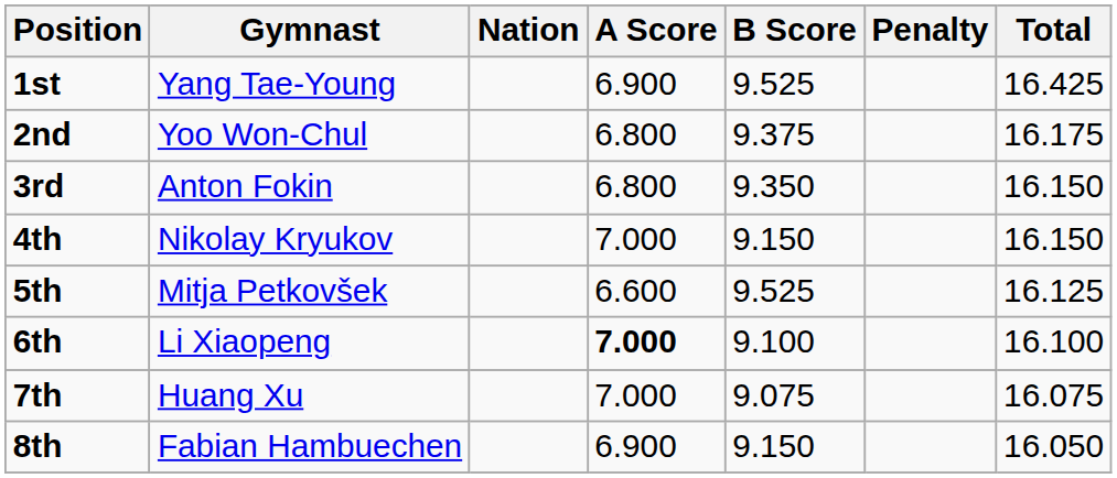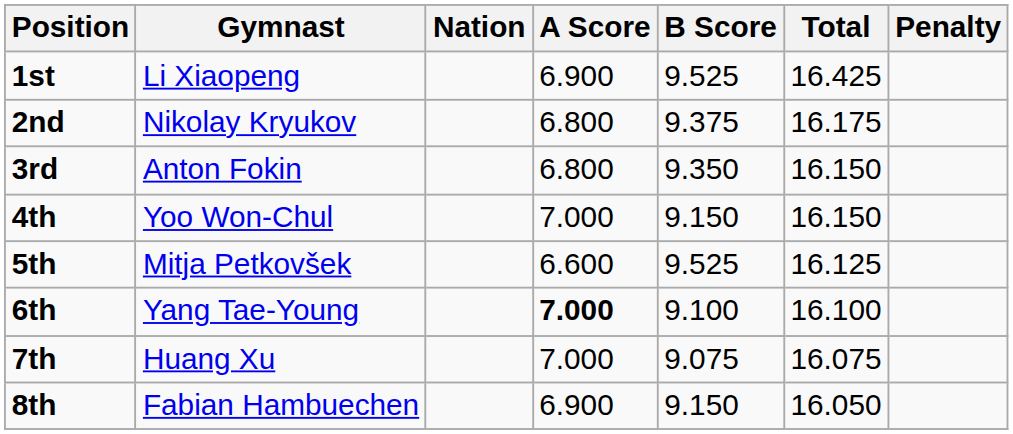 <table class="wikitable sortable" style="text-align:left;">
 <tr>
 <th>Position</th>
 <th>Gymnast</th>
 <th>Nation</th>
 <th>A Score</th>
 <th>B Score</th>
+<th>Total</th>
 <th>Penalty</th>
-<th>Total</th>
 </tr>
 <tr>
 <td><strong>1st</strong></td>
-<td align=left><a href='#'>Yang Tae-Young</a></td>
+<td align=left><a href='#'>Li Xiaopeng</a></td>
 <td align=left></td>
 <td>6.900</td>
 <td>9.525</td>
+<td>16.425</td>
 <td></td>
-<td>16.425</td>
 </tr>
 <tr>
 <td><strong>2nd</strong></td>
-<td align=left><a href='#'>Yoo Won-Chul</a></td>
+<td align=left><a href='#'>Nikolay Kryukov</a></td>
 <td align=left></td>
 <td>6.800</td>
 <td>9.375</td>
+<td>16.175</td>
 <td></td>
-<td>16.175</td>
 </tr>
 <tr>
 <td><strong>3rd</strong></td>
 <td align=left><a href='#'>Anton Fokin</a></td>
 <td align=left></td>
 <td>6.800</td>
 <td>9.350</td>
+<td>16.150</td>
 <td></td>
-<td>16.150</td>
 </tr>
 <tr>
 <td><strong>4th</strong></td>
-<td align=left><a href='#'>Nikolay Kryukov</a></td>
+<td align=left><a href='#'>Yoo Won-Chul</a></td>
 <td align=left></td>
 <td>7.000</td>
 <td>9.150</td>
+<td>16.150</td>
 <td></td>
-<td>16.150</td>
 </tr>
 <tr>
 <td><strong>5th</strong></td>
 <td align=left><a href='#'>Mitja Petkovšek</a></td>
 <td align=left></td>
 <td>6.600</td>
 <td>9.525</td>
+<td>16.125</td>
 <td></td>
-<td>16.125</td>
 </tr>
 <tr>
 <td><strong>6th</strong></td>
-<td align=left><a href='#'>Li Xiaopeng</a></td>
+<td align=left><a href='#'>Yang Tae-Young</a></td>
 <td align=left></td>
 <td><strong>7.000</strong></td>
 <td>9.100</td>
+<td>16.100</td>
 <td></td>
-<td>16.100</td>
 </tr>
 <tr>
 <td><strong>7th</strong></td>
 <td align=left><a href='#'>Huang Xu</a></td>
 <td align=left></td>
 <td>7.000</td>
 <td>9.075</td>
+<td>16.075</td>
 <td></td>
-<td>16.075</td>
 </tr>
 <tr>
 <td><strong>8th</strong></td>
 <td align=left><a href='#'>Fabian Hambuechen</a></td>
 <td align=left></td>
 <td>6.900</td>
 <td>9.150</td>
+<td>16.050</td>
 <td></td>
-<td>16.050</td>
 </tr>
 </table>
